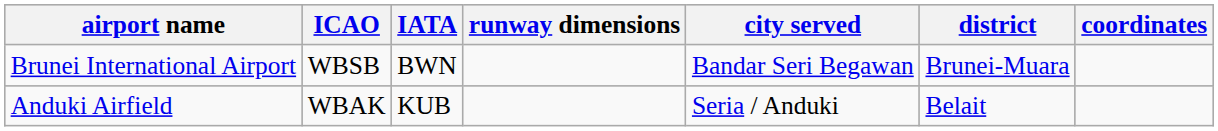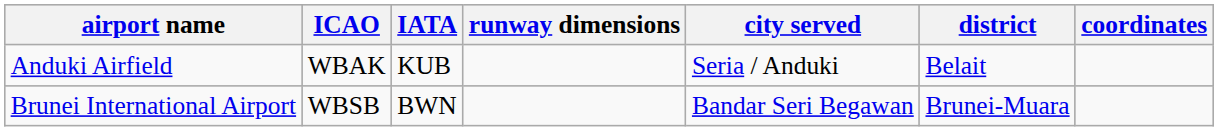 <table class="wikitable sortable">
 <tr>
 <th><a href='#'>airport</a> name</th>
 <th><a href='#'>ICAO</a></th>
 <th><a href='#'>IATA</a></th>
 <th><a href='#'>runway</a> dimensions</th>
 <th><a href='#'>city served</a></th>
 <th><a href='#'>district</a></th>
 <th><a href='#'>coordinates</a></th>
 </tr>
+<tr>
+<td><a href='#'>Anduki Airfield</a></td>
+<td>WBAK</td>
+<td>KUB</td>
+<td></td>
+<td><a href='#'>Seria</a> / Anduki</td>
+<td><a href='#'>Belait</a></td>
+<td></td>
+</tr>
 <tr valign=top>
 <td><a href='#'>Brunei International Airport</a></td>
 <td>WBSB</td>
 <td>BWN</td>
 <td></td>
 <td><a href='#'>Bandar Seri Begawan</a></td>
 <td><a href='#'>Brunei-Muara</a></td>
 <td></td>
 </tr>
-<tr>
-<td><a href='#'>Anduki Airfield</a></td>
-<td>WBAK</td>
-<td>KUB</td>
-<td></td>
-<td><a href='#'>Seria</a> / Anduki</td>
-<td><a href='#'>Belait</a></td>
-<td></td>
-</tr>
 </table>
